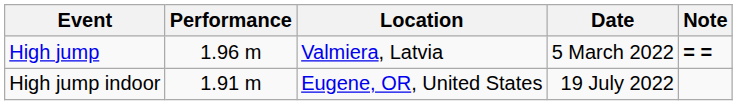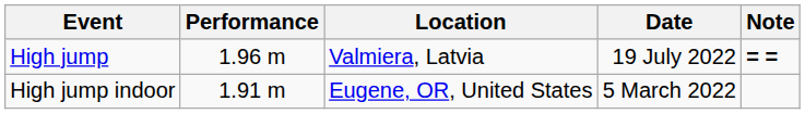 <table class="wikitable">
 <tr>
 <th>Event</th>
 <th>Performance</th>
 <th>Location</th>
 <th>Date</th>
 <th>Note</th>
 </tr>
 <tr>
 <td><a href='#'>High jump</a></td>
 <td align=center>1.96 m</td>
 <td><a href='#'>Valmiera</a>, Latvia</td>
-<td align=right>5 March 2022</td>
+<td align=right>19 July 2022</td>
 <td><strong>=</strong> <strong>=</strong></td>
 </tr>
 <tr>
 <td>High jump indoor</td>
 <td align=center>1.91 m</td>
 <td><a href='#'>Eugene, OR</a>, United States</td>
-<td align=right>19 July 2022</td>
+<td align=right>5 March 2022</td>
 <td> </td>
 </tr>
 </table>
